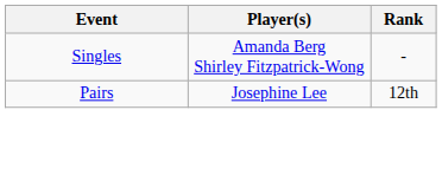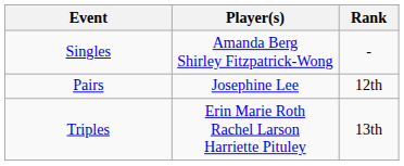 <table class="wikitable" style="font-size:90%">
 <tr>
 <th width=150>Event</th>
 <th width=150>Player(s)</th>
 <th width=50>Rank</th>
 </tr>
 <tr>
 <td style="text-align:center;"><a href='#'>Singles</a></td>
 <td style="text-align:center;"><a href='#'>Amanda Berg</a> <br> <a href='#'>Shirley Fitzpatrick-Wong</a></td>
 <td style="text-align:center;">-</td>
 </tr>
 <tr>
 <td style="text-align:center;"><a href='#'>Pairs</a></td>
 <td style="text-align:center;"><a href='#'>Josephine Lee</a></td>
 <td style="text-align:center;">12th</td>
 </tr>
+<tr>
+<td style="text-align:center;"><a href='#'>Triples</a></td>
+<td style="text-align:center;"><a href='#'>Erin Marie Roth</a> <br> <a href='#'>Rachel Larson</a>  <br> <a href='#'>Harriette Pituley</a></td>
+<td style="text-align:center;">13th</td>
+</tr>
 </table>
